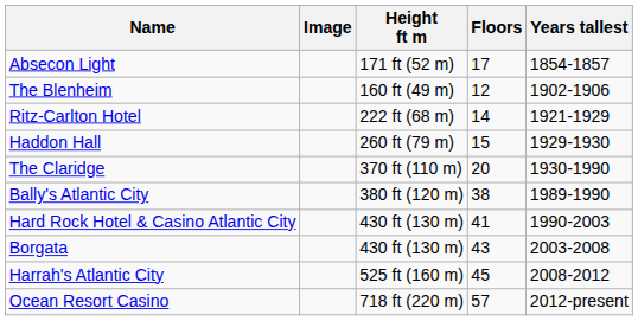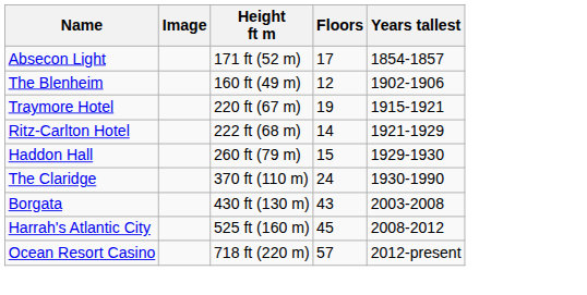 <table class="wikitable">
 <tr>
 <th>Name</th>
 <th>Image</th>
 <th>Height<br>ft m</th>
 <th>Floors</th>
 <th>Years tallest</th>
 </tr>
 <tr>
 <td><a href='#'>Absecon Light</a></td>
 <td></td>
 <td>171 ft (52 m)</td>
 <td>17</td>
 <td>1854-1857</td>
 </tr>
 <tr>
 <td><a href='#'>The Blenheim</a></td>
 <td></td>
 <td>160 ft (49 m)</td>
 <td>12</td>
 <td>1902-1906</td>
 </tr>
 <tr>
+<td><a href='#'>Traymore Hotel</a></td>
+<td></td>
+<td>220 ft (67 m)</td>
+<td>19</td>
+<td>1915-1921</td>
+</tr>
+<tr>
 <td><a href='#'>Ritz-Carlton Hotel</a></td>
 <td></td>
 <td>222 ft (68 m)</td>
 <td>14</td>
 <td>1921-1929</td>
 </tr>
 <tr>
 <td><a href='#'>Haddon Hall</a></td>
 <td></td>
 <td>260 ft (79 m)</td>
 <td>15</td>
 <td>1929-1930</td>
 </tr>
 <tr>
 <td><a href='#'>The Claridge</a></td>
 <td></td>
 <td>370 ft (110 m)</td>
-<td>20</td>
+<td>24</td>
 <td>1930-1990</td>
-</tr>
-<tr>
-<td><a href='#'>Bally's Atlantic City</a></td>
-<td></td>
-<td>380 ft (120 m)</td>
-<td>38</td>
-<td>1989-1990</td>
-</tr>
-<tr>
-<td><a href='#'>Hard Rock Hotel & Casino Atlantic City</a></td>
-<td></td>
-<td>430 ft (130 m)</td>
-<td>41</td>
-<td>1990-2003</td>
 </tr>
 <tr>
 <td><a href='#'>Borgata</a></td>
 <td></td>
 <td>430 ft (130 m)</td>
 <td>43</td>
 <td>2003-2008</td>
 </tr>
 <tr>
 <td><a href='#'>Harrah's Atlantic City</a></td>
 <td></td>
 <td>525 ft (160 m)</td>
 <td>45</td>
 <td>2008-2012</td>
 </tr>
 <tr>
 <td><a href='#'>Ocean Resort Casino</a></td>
 <td></td>
 <td>718 ft (220 m)</td>
 <td>57</td>
 <td>2012-present</td>
 </tr>
 </table>
